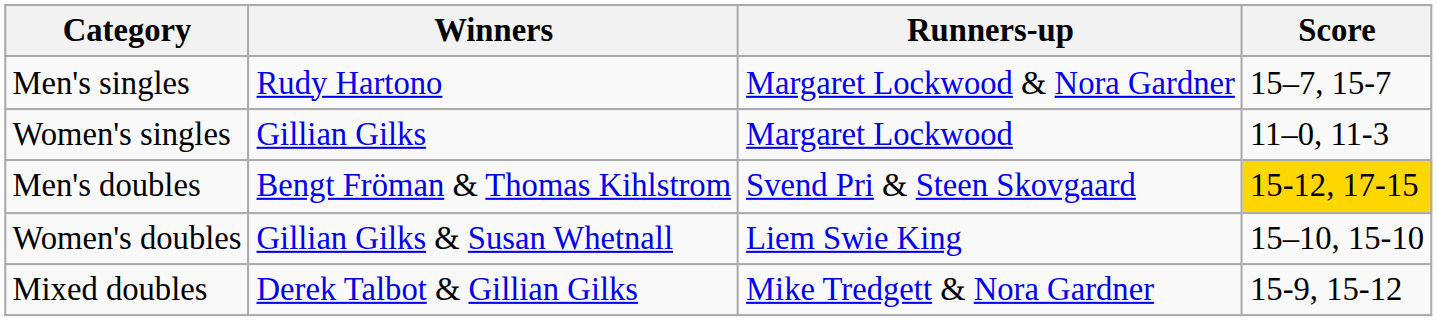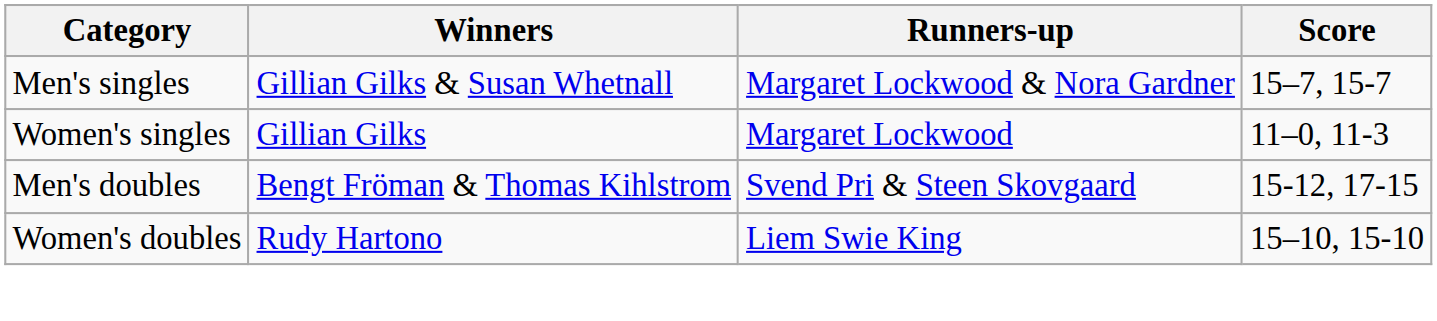 <table class=wikitable style="margin:auto;">
 <tr>
 <th>Category</th>
 <th>Winners</th>
 <th>Runners-up</th>
 <th>Score</th>
 </tr>
 <tr>
 <td>Men's singles</td>
-<td> <a href='#'>Rudy Hartono</a></td>
+<td> <a href='#'>Gillian Gilks</a> & <a href='#'>Susan Whetnall</a></td>
 <td> <a href='#'>Margaret Lockwood</a> & <a href='#'>Nora Gardner</a></td>
 <td>15–7, 15-7</td>
 </tr>
 <tr>
 <td>Women's singles</td>
 <td> <a href='#'>Gillian Gilks</a></td>
 <td> <a href='#'>Margaret Lockwood</a></td>
 <td>11–0, 11-3</td>
 </tr>
 <tr>
 <td>Men's doubles</td>
 <td> <a href='#'>Bengt Fröman</a> & <a href='#'>Thomas Kihlstrom</a></td>
 <td> <a href='#'>Svend Pri</a> & <a href='#'>Steen Skovgaard</a></td>
-<td style="background: gold;">15-12, 17-15</td>
+<td>15-12, 17-15</td>
 </tr>
 <tr>
 <td>Women's doubles</td>
-<td> <a href='#'>Gillian Gilks</a> & <a href='#'>Susan Whetnall</a></td>
+<td> <a href='#'>Rudy Hartono</a></td>
 <td> <a href='#'>Liem Swie King</a></td>
 <td>15–10, 15-10</td>
 </tr>
-<tr>
-<td>Mixed doubles</td>
-<td> <a href='#'>Derek Talbot</a> & <a href='#'>Gillian Gilks</a></td>
-<td> <a href='#'>Mike Tredgett</a> & <a href='#'>Nora Gardner</a></td>
-<td>15-9, 15-12</td>
-</tr>
 </table>
